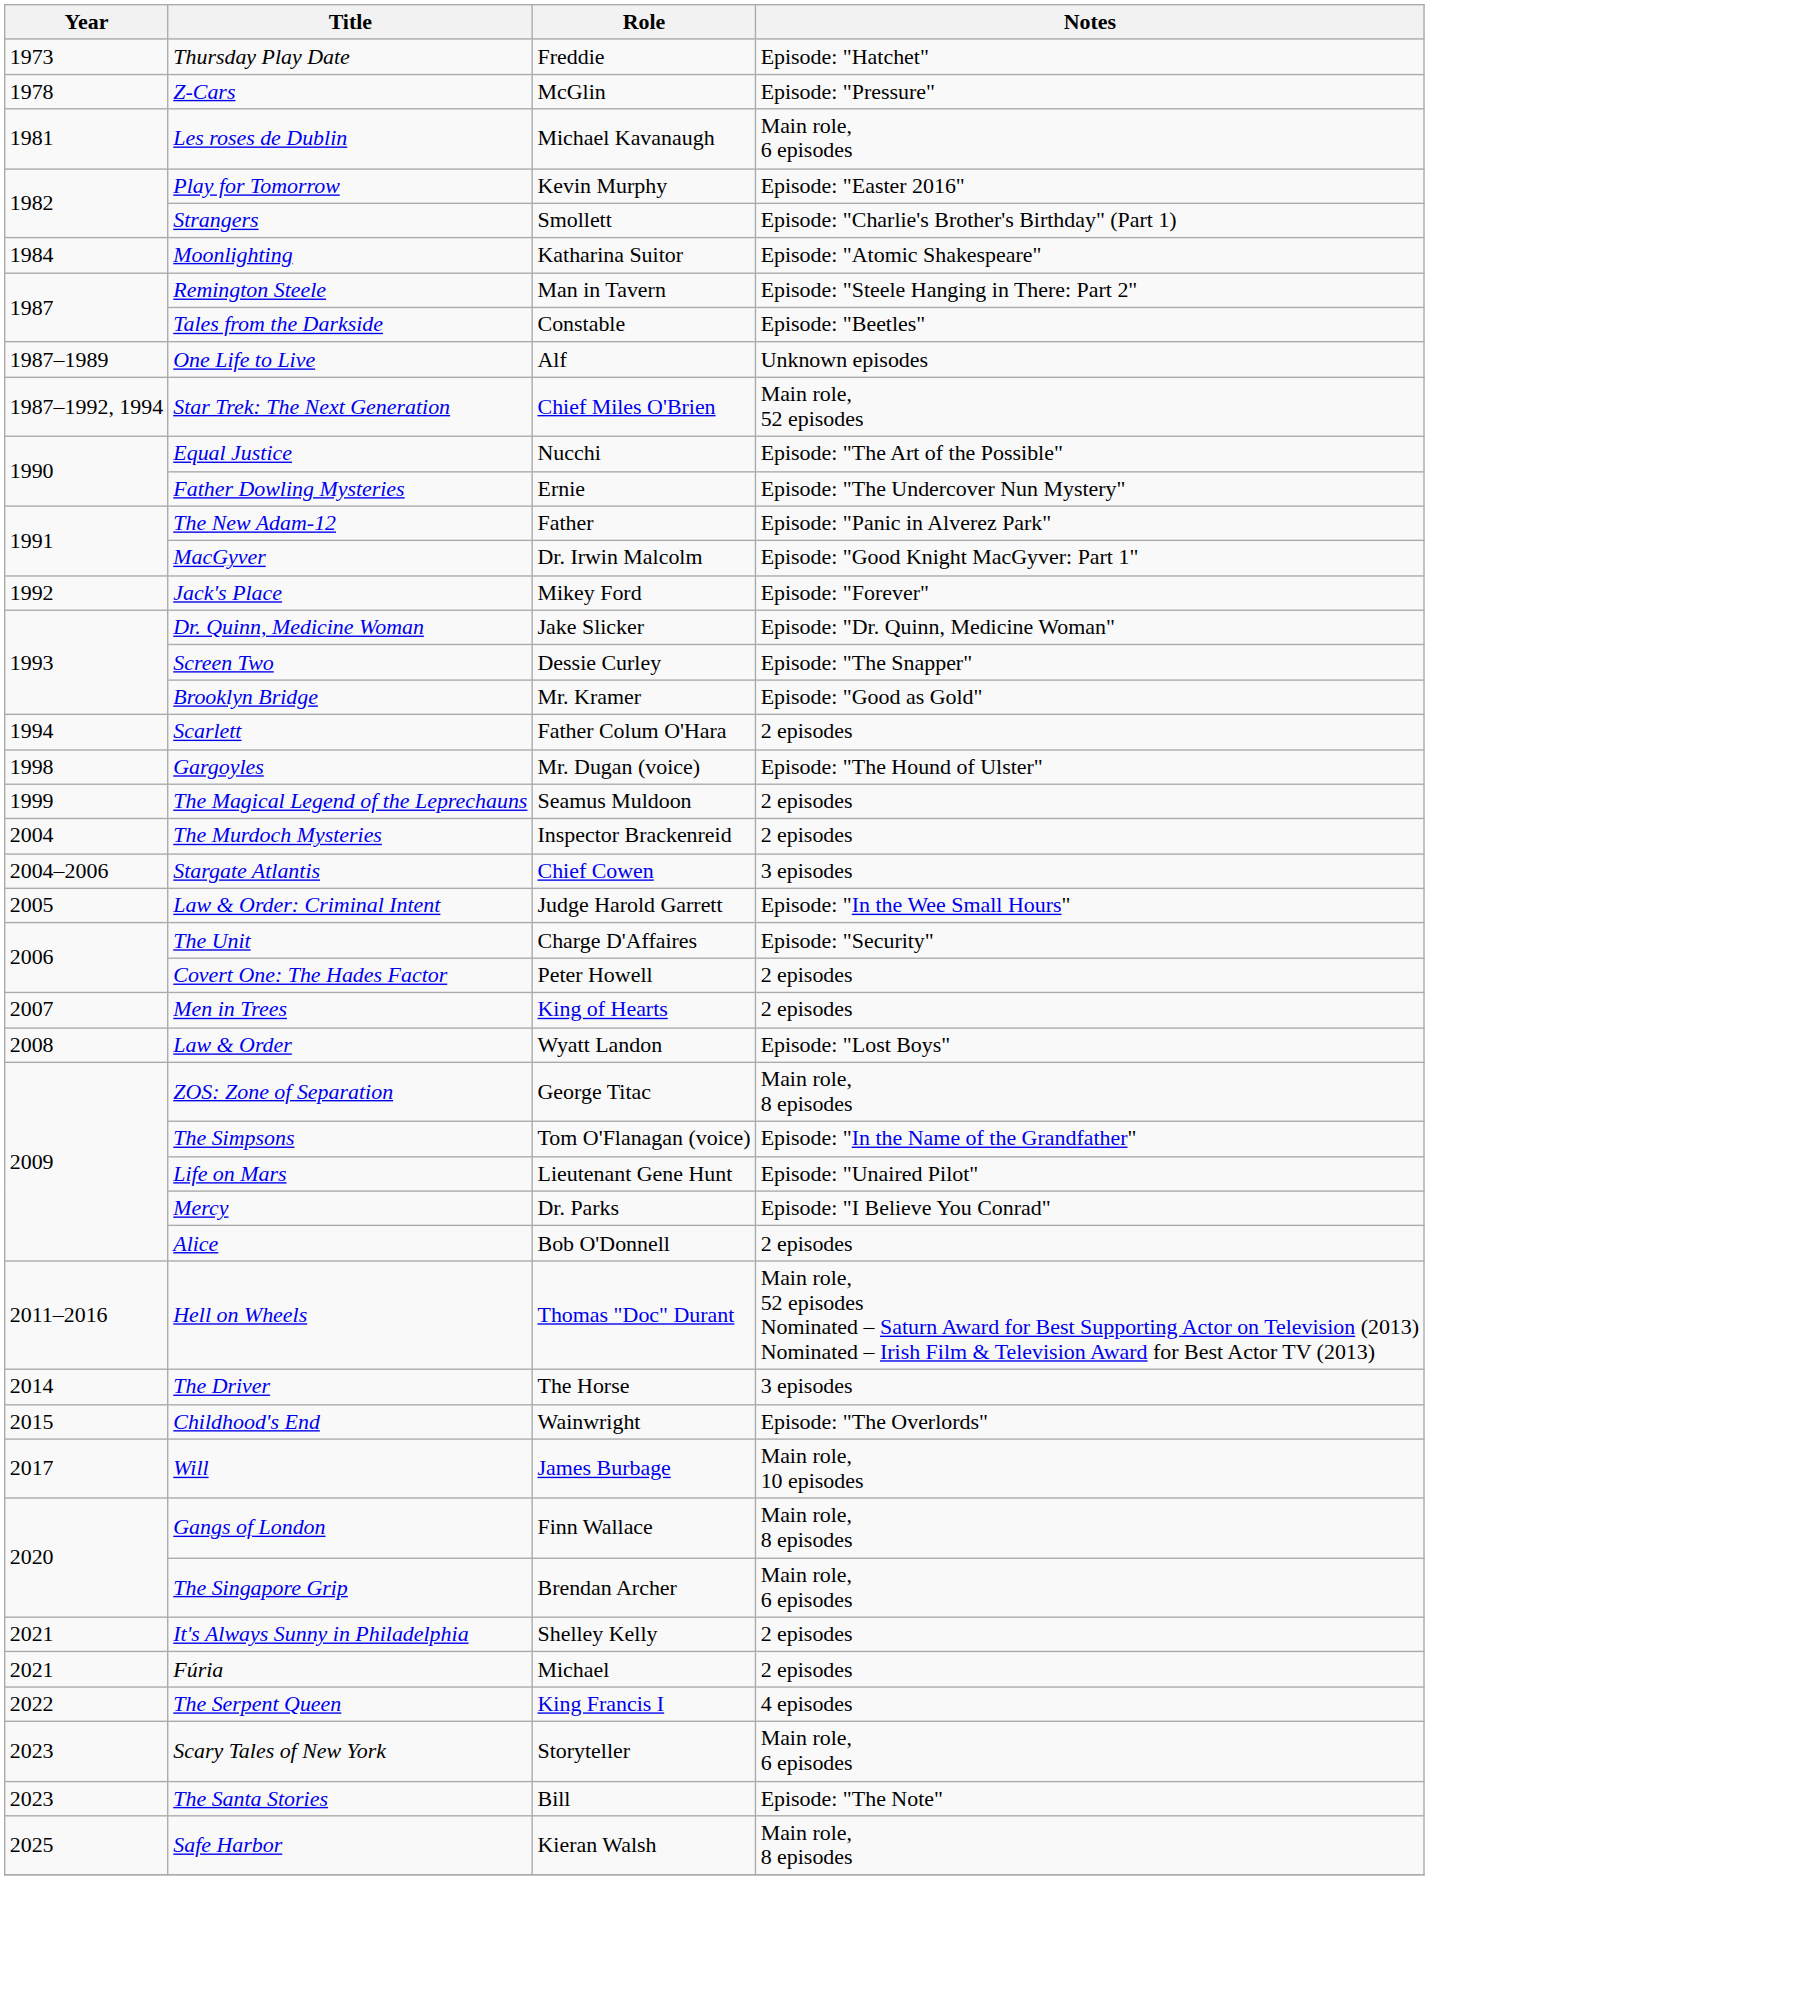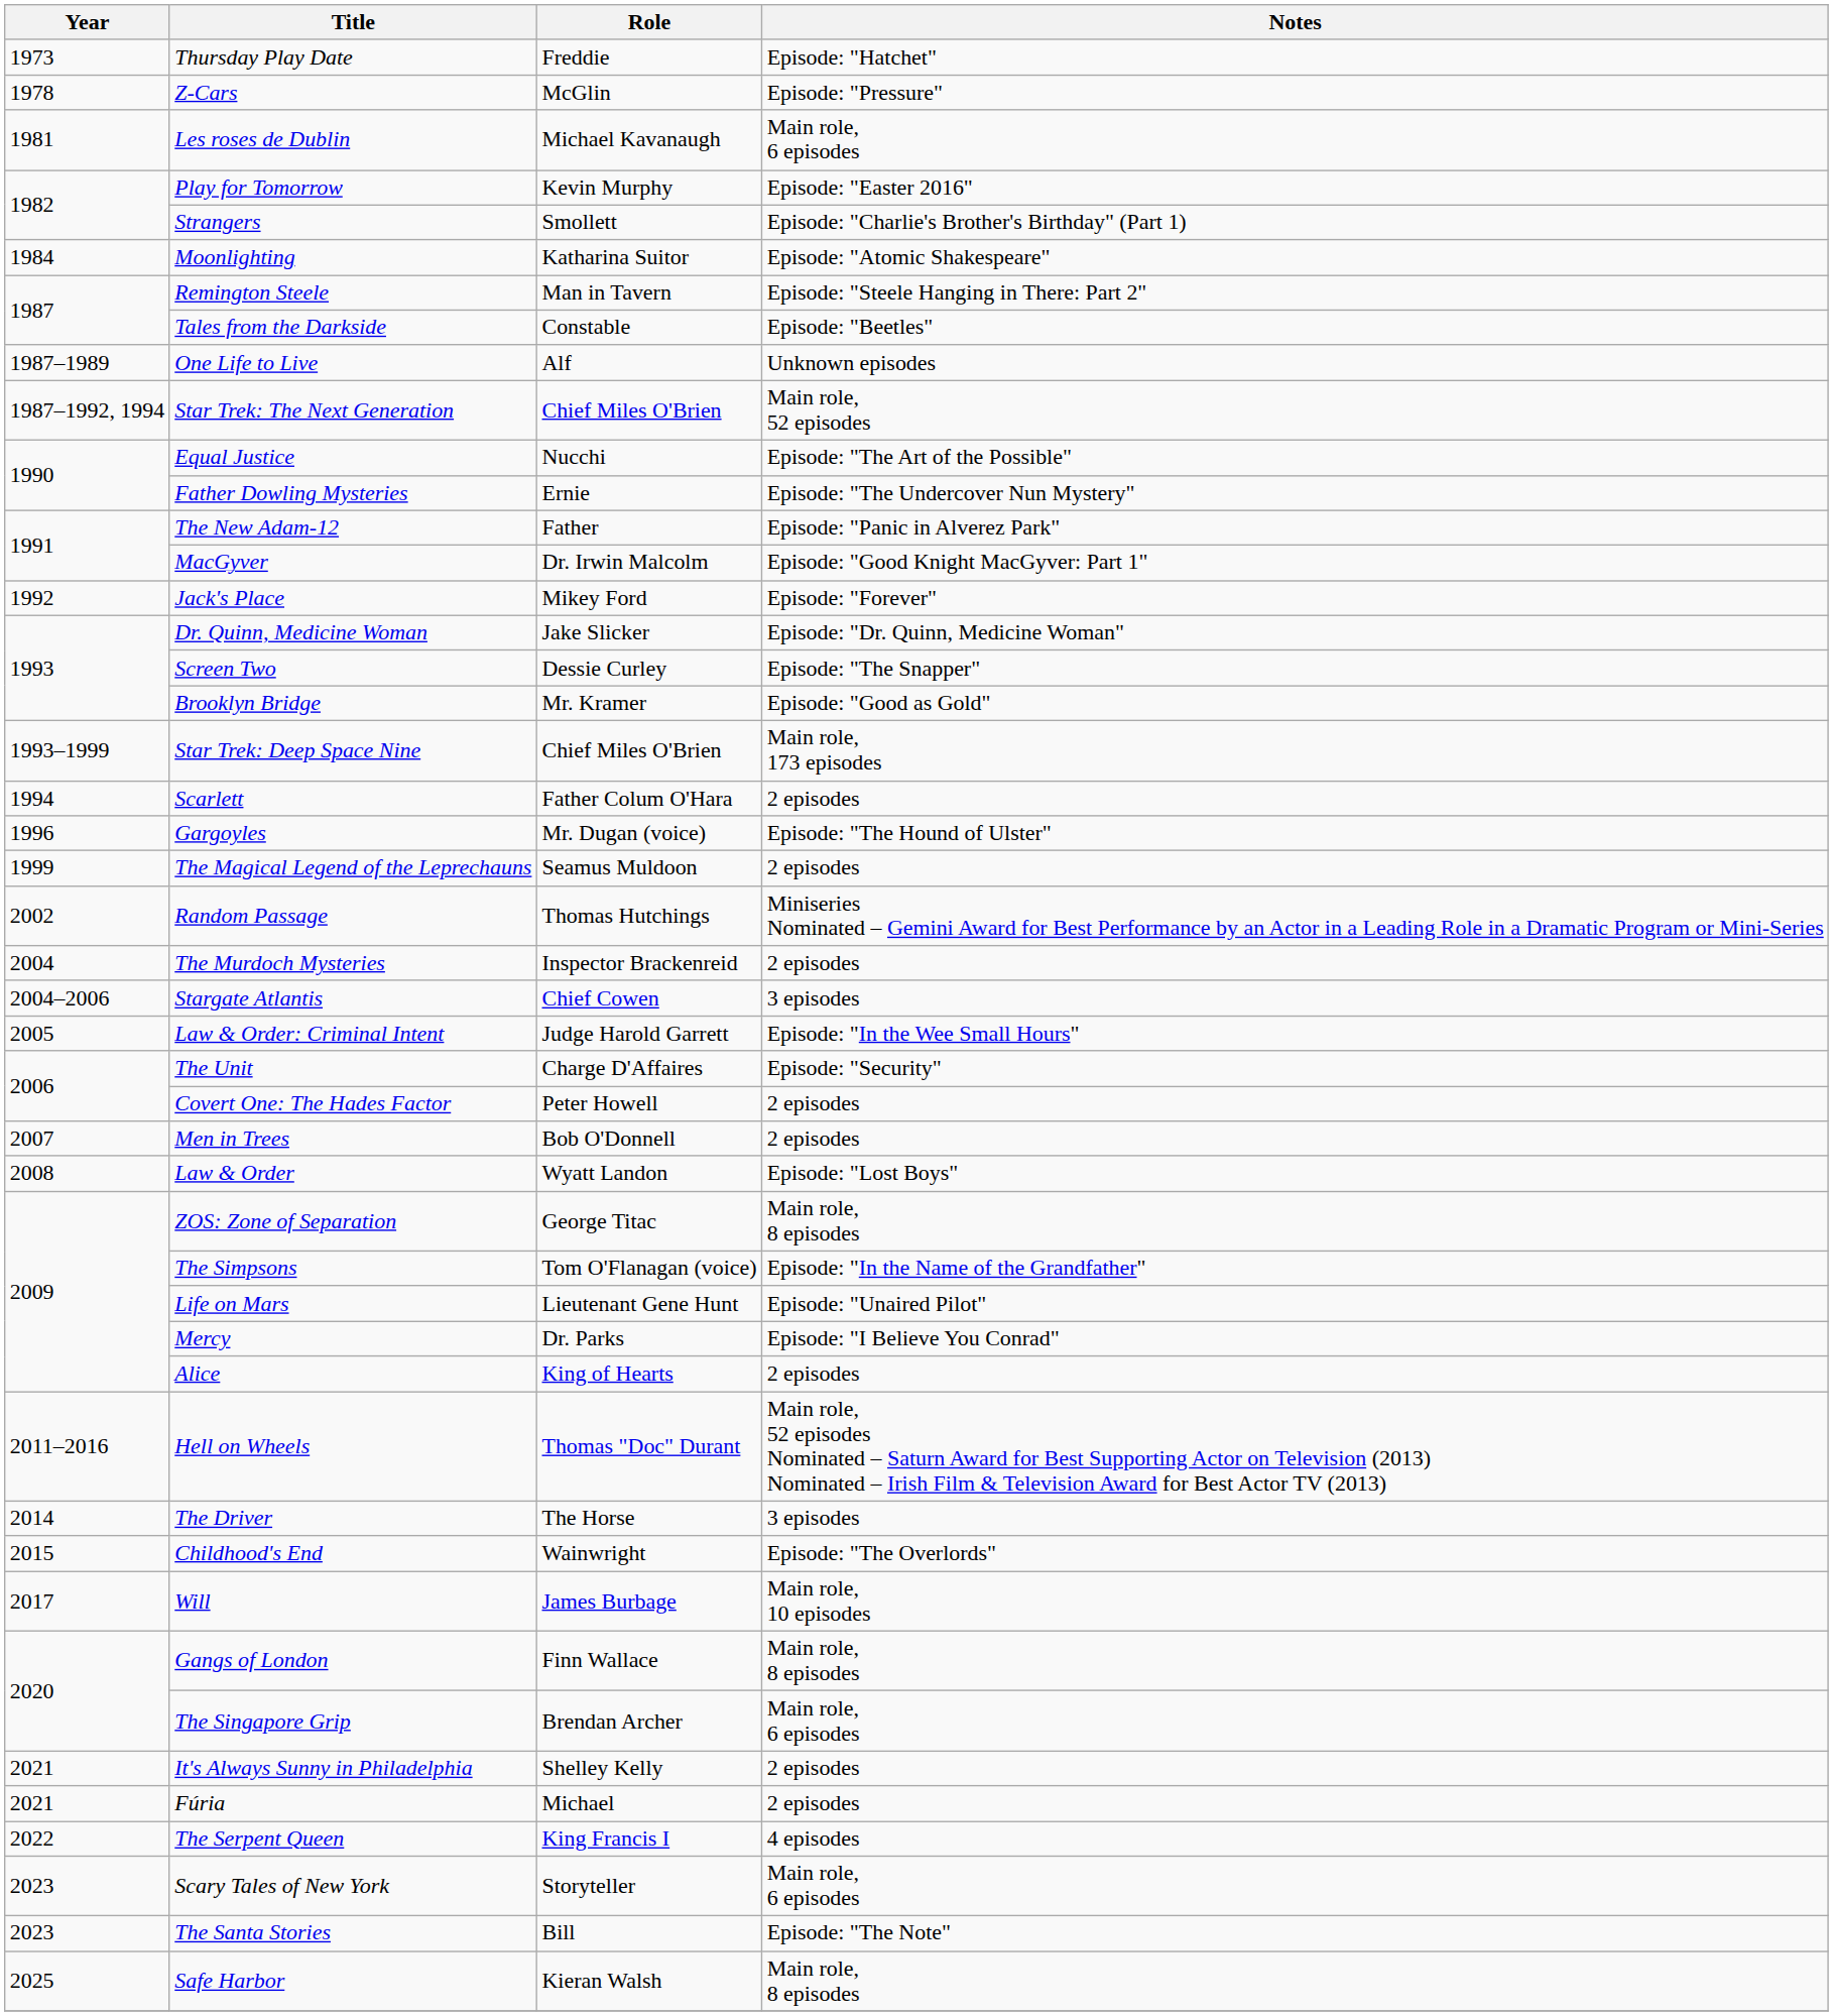 <table class = "wikitable sortable">
 <tr>
 <th>Year</th>
 <th>Title</th>
 <th>Role</th>
 <th class = "unsortable">Notes</th>
 </tr>
 <tr>
 <td>1973</td>
 <td><em>Thursday Play Date</em></td>
 <td>Freddie</td>
 <td>Episode: "Hatchet"</td>
 </tr>
 <tr>
 <td>1978</td>
 <td><em><a href='#'>Z-Cars</a></em></td>
 <td>McGlin</td>
 <td>Episode: "Pressure"</td>
 </tr>
 <tr>
 <td>1981</td>
 <td><em><a href='#'>Les roses de Dublin</a></em></td>
 <td>Michael Kavanaugh</td>
 <td>Main role,<br> 6 episodes</td>
 </tr>
 <tr>
 <td rowspan=2>1982</td>
 <td><em><a href='#'>Play for Tomorrow</a></em></td>
 <td>Kevin Murphy</td>
 <td>Episode: "Easter 2016"</td>
 </tr>
 <tr>
 <td><em><a href='#'>Strangers</a></em></td>
 <td>Smollett</td>
 <td>Episode: "Charlie's Brother's Birthday" (Part 1)</td>
 </tr>
 <tr>
 <td>1984</td>
 <td><em><a href='#'>Moonlighting</a></em></td>
 <td>Katharina Suitor</td>
 <td>Episode: "Atomic Shakespeare"</td>
 </tr>
 <tr>
 <td rowspan=2>1987</td>
 <td><em><a href='#'>Remington Steele</a></em></td>
 <td>Man in Tavern</td>
 <td>Episode: "Steele Hanging in There: Part 2"</td>
 </tr>
 <tr>
 <td><em><a href='#'>Tales from the Darkside</a></em></td>
 <td>Constable</td>
 <td>Episode: "Beetles"</td>
 </tr>
 <tr>
 <td>1987–1989</td>
 <td><em><a href='#'>One Life to Live</a></em></td>
 <td>Alf</td>
 <td>Unknown episodes</td>
 </tr>
 <tr>
 <td>1987–1992, 1994</td>
 <td><em><a href='#'>Star Trek: The Next Generation</a></em></td>
 <td><a href='#'>Chief Miles O'Brien</a></td>
 <td>Main role,<br> 52 episodes</td>
 </tr>
 <tr>
 <td rowspan=2>1990</td>
 <td><em><a href='#'>Equal Justice</a></em></td>
 <td>Nucchi</td>
 <td>Episode: "The Art of the Possible"</td>
 </tr>
 <tr>
 <td><em><a href='#'>Father Dowling Mysteries</a></em></td>
 <td>Ernie</td>
 <td>Episode: "The Undercover Nun Mystery"</td>
 </tr>
 <tr>
 <td rowspan=2>1991</td>
 <td><em><a href='#'>The New Adam-12</a></em></td>
 <td>Father</td>
 <td>Episode: "Panic in Alverez Park"</td>
 </tr>
 <tr>
 <td><em><a href='#'>MacGyver</a></em></td>
 <td>Dr. Irwin Malcolm</td>
 <td>Episode: "Good Knight MacGyver: Part 1"</td>
 </tr>
 <tr>
 <td>1992</td>
 <td><em><a href='#'>Jack's Place</a></em></td>
 <td>Mikey Ford</td>
 <td>Episode: "Forever"</td>
 </tr>
 <tr>
 <td rowspan=3>1993</td>
 <td><em><a href='#'>Dr. Quinn, Medicine Woman</a></em></td>
 <td>Jake Slicker</td>
 <td>Episode: "Dr. Quinn, Medicine Woman"</td>
 </tr>
 <tr>
 <td><em><a href='#'>Screen Two</a></em></td>
 <td>Dessie Curley</td>
 <td>Episode: "The Snapper"</td>
 </tr>
 <tr>
 <td><em><a href='#'>Brooklyn Bridge</a></em></td>
 <td>Mr. Kramer</td>
 <td>Episode: "Good as Gold"</td>
 </tr>
 <tr>
+<td>1993–1999</td>
+<td><em><a href='#'>Star Trek: Deep Space Nine</a></em></td>
+<td>Chief Miles O'Brien</td>
+<td>Main role,<br> 173 episodes</td>
+</tr>
+<tr>
 <td>1994</td>
 <td><em><a href='#'>Scarlett</a></em></td>
 <td>Father Colum O'Hara</td>
 <td>2 episodes</td>
 </tr>
 <tr>
-<td>1998</td>
+<td>1996</td>
 <td><em><a href='#'>Gargoyles</a></em></td>
 <td>Mr. Dugan (voice)</td>
 <td>Episode: "The Hound of Ulster"</td>
 </tr>
 <tr>
 <td>1999</td>
 <td><em><a href='#'>The Magical Legend of the Leprechauns</a></em></td>
 <td>Seamus Muldoon</td>
 <td>2 episodes</td>
+</tr>
+<tr>
+<td>2002</td>
+<td><em><a href='#'>Random Passage</a></em></td>
+<td>Thomas Hutchings</td>
+<td>Miniseries<br>Nominated – <a href='#'>Gemini Award for Best Performance by an Actor in a Leading Role in a Dramatic Program or Mini-Series</a></td>
 </tr>
 <tr>
 <td>2004</td>
 <td><em><a href='#'>The Murdoch Mysteries</a></em></td>
 <td>Inspector Brackenreid</td>
 <td>2 episodes</td>
 </tr>
 <tr>
 <td>2004–2006</td>
 <td><em><a href='#'>Stargate Atlantis</a></em></td>
 <td><a href='#'>Chief Cowen</a></td>
 <td>3 episodes</td>
 </tr>
 <tr>
 <td>2005</td>
 <td><em><a href='#'>Law & Order: Criminal Intent</a></em></td>
 <td>Judge Harold Garrett</td>
 <td>Episode: "<a href='#'>In the Wee Small Hours</a>"</td>
 </tr>
 <tr>
 <td rowspan=2>2006</td>
 <td><em><a href='#'>The Unit</a></em></td>
 <td>Charge D'Affaires</td>
 <td>Episode: "Security"</td>
 </tr>
 <tr>
 <td><em><a href='#'>Covert One: The Hades Factor</a></em></td>
 <td>Peter Howell</td>
 <td>2 episodes</td>
 </tr>
 <tr>
 <td>2007</td>
 <td><em><a href='#'>Men in Trees</a></em></td>
-<td><a href='#'>King of Hearts</a></td>
+<td>Bob O'Donnell</td>
 <td>2 episodes</td>
 </tr>
 <tr>
 <td>2008</td>
 <td><em><a href='#'>Law & Order</a></em></td>
 <td>Wyatt Landon</td>
 <td>Episode: "Lost Boys"</td>
 </tr>
 <tr>
 <td rowspan=5>2009</td>
 <td><em><a href='#'>ZOS: Zone of Separation</a></em></td>
 <td>George Titac</td>
 <td>Main role,<br> 8 episodes</td>
 </tr>
 <tr>
 <td><em><a href='#'>The Simpsons</a></em></td>
 <td>Tom O'Flanagan (voice)</td>
 <td>Episode: "<a href='#'>In the Name of the Grandfather</a>"</td>
 </tr>
 <tr>
 <td><em><a href='#'>Life on Mars</a></em></td>
 <td>Lieutenant Gene Hunt</td>
 <td>Episode: "Unaired Pilot"</td>
 </tr>
 <tr>
 <td><em><a href='#'>Mercy</a></em></td>
 <td>Dr. Parks</td>
 <td>Episode: "I Believe You Conrad"</td>
 </tr>
 <tr>
 <td><em><a href='#'>Alice</a></em></td>
-<td>Bob O'Donnell</td>
+<td><a href='#'>King of Hearts</a></td>
 <td>2 episodes</td>
 </tr>
 <tr>
 <td>2011–2016</td>
 <td><em><a href='#'>Hell on Wheels</a></em></td>
 <td><a href='#'>Thomas "Doc" Durant</a></td>
 <td>Main role,<br> 52 episodes<br>Nominated – <a href='#'>Saturn Award for Best Supporting Actor on Television</a> (2013)<br>Nominated – <a href='#'>Irish Film & Television Award</a> for Best Actor TV (2013)</td>
 </tr>
 <tr>
 <td>2014</td>
 <td><em><a href='#'>The Driver</a></em></td>
 <td>The Horse</td>
 <td>3 episodes</td>
 </tr>
 <tr>
 <td>2015</td>
 <td><em><a href='#'>Childhood's End</a></em></td>
 <td>Wainwright</td>
 <td>Episode: "The Overlords"</td>
 </tr>
 <tr>
 <td>2017</td>
 <td><em><a href='#'>Will</a></em></td>
 <td><a href='#'>James Burbage</a></td>
 <td>Main role,<br> 10 episodes</td>
 </tr>
 <tr>
 <td rowspan=2>2020</td>
 <td><em><a href='#'>Gangs of London</a></em></td>
 <td>Finn Wallace</td>
 <td>Main role,<br> 8 episodes</td>
 </tr>
 <tr>
 <td><em><a href='#'>The Singapore Grip</a></em></td>
 <td>Brendan Archer</td>
 <td>Main role,<br> 6 episodes</td>
 </tr>
 <tr>
 <td>2021</td>
 <td><em><a href='#'>It's Always Sunny in Philadelphia</a></em></td>
 <td>Shelley Kelly</td>
 <td>2 episodes</td>
 </tr>
 <tr>
 <td>2021</td>
 <td><em>Fúria</em></td>
 <td>Michael</td>
 <td>2 episodes</td>
 </tr>
 <tr>
 <td>2022</td>
 <td><em><a href='#'>The Serpent Queen</a></em></td>
 <td><a href='#'>King Francis I</a></td>
 <td>4 episodes</td>
 </tr>
 <tr>
 <td>2023</td>
 <td><em>Scary Tales of New York</em></td>
 <td>Storyteller</td>
 <td>Main role,<br> 6 episodes</td>
 </tr>
 <tr>
 <td>2023</td>
 <td><em><a href='#'>The Santa Stories</a></em></td>
 <td>Bill</td>
 <td>Episode: "The Note"</td>
 </tr>
 <tr>
 <td>2025</td>
 <td><em><a href='#'>Safe Harbor</a></em></td>
 <td>Kieran Walsh</td>
 <td>Main role,<br> 8 episodes</td>
 </tr>
 <tr>
 </tr>
 </table>
